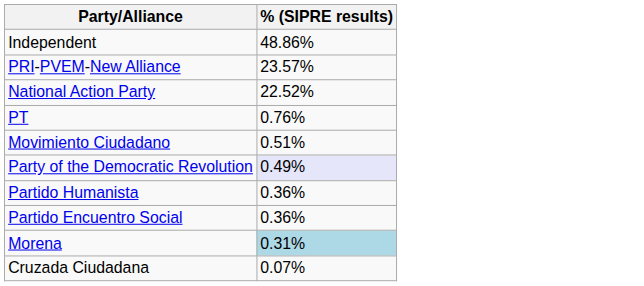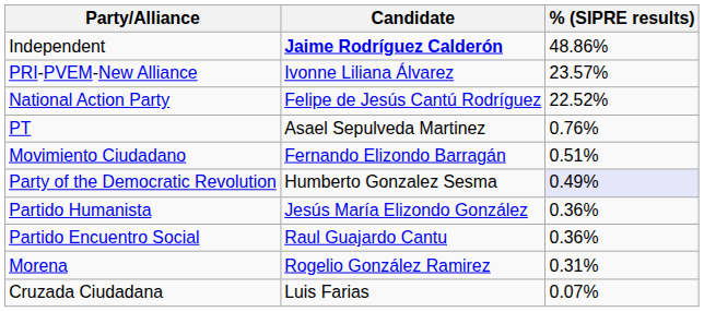 <table class="wikitable">
 <tr>
 <th>Party/Alliance</th>
+<th>Candidate</th>
 <th>% (SIPRE results)</th>
 </tr>
 <tr>
 <td>Independent</td>
+<td><strong><a href='#'>Jaime Rodríguez Calderón</a></strong></td>
 <td>48.86%</td>
 </tr>
 <tr>
 <td><a href='#'>PRI</a>-<a href='#'>PVEM</a>-<a href='#'>New Alliance</a></td>
+<td><a href='#'>Ivonne Liliana Álvarez</a></td>
 <td>23.57%</td>
 </tr>
 <tr>
 <td><a href='#'>National Action Party</a></td>
+<td><a href='#'>Felipe de Jesús Cantú Rodríguez</a></td>
 <td>22.52%</td>
 </tr>
 <tr>
 <td><a href='#'>PT</a></td>
+<td>Asael Sepulveda Martinez</td>
 <td>0.76%</td>
 </tr>
 <tr>
 <td><a href='#'>Movimiento Ciudadano</a></td>
+<td><a href='#'>Fernando Elizondo Barragán</a></td>
 <td>0.51%</td>
 </tr>
 <tr>
 <td><a href='#'>Party of the Democratic Revolution</a></td>
+<td>Humberto Gonzalez Sesma</td>
 <td style="background: lavender;">0.49%</td>
 </tr>
 <tr>
 <td><a href='#'>Partido Humanista</a></td>
+<td><a href='#'>Jesús María Elizondo González</a></td>
 <td>0.36%</td>
 </tr>
 <tr>
 <td><a href='#'>Partido Encuentro Social</a></td>
+<td><a href='#'>Raul Guajardo Cantu</a></td>
 <td>0.36%</td>
 </tr>
 <tr>
 <td><a href='#'>Morena</a></td>
-<td style="background: lightblue;">0.31%</td>
+<td><a href='#'>Rogelio González Ramirez</a></td>
+<td>0.31%</td>
 </tr>
 <tr>
 <td>Cruzada Ciudadana</td>
+<td>Luis Farias</td>
 <td>0.07%</td>
 </tr>
 </table>
